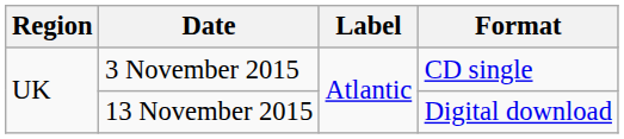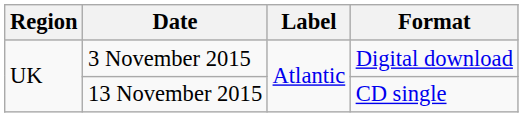 <table class="wikitable plainrowheaders">
 <tr>
 <th scope="col">Region</th>
 <th scope="col">Date</th>
 <th scope="col">Label</th>
 <th scope="col">Format</th>
 </tr>
 <tr>
 <td rowspan="2">UK</td>
 <td>3 November 2015</td>
 <td rowspan="2"><a href='#'>Atlantic</a></td>
-<td><a href='#'>CD single</a></td>
+<td><a href='#'>Digital download</a></td>
 </tr>
 <tr>
 <td>13 November 2015</td>
-<td><a href='#'>Digital download</a></td>
+<td><a href='#'>CD single</a></td>
 </tr>
 </table>
